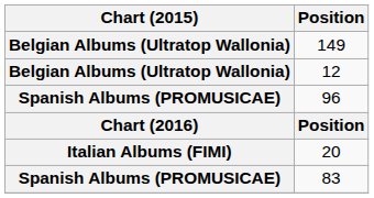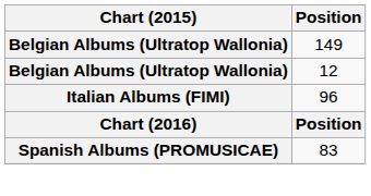 <table class="wikitable plainrowheaders" style="text-align:center">
 <tr>
 <th scope="col">Chart (2015)</th>
 <th scope="col">Position</th>
 </tr>
 <tr>
 <th scope="row">Belgian Albums (Ultratop Wallonia)</th>
 <td>149</td>
 </tr>
 <tr>
 <th scope="row">Belgian Albums (Ultratop Wallonia)</th>
 <td>12</td>
 </tr>
 <tr>
-<th scope="row">Spanish Albums (PROMUSICAE)</th>
+<th scope="row">Italian Albums (FIMI)</th>
 <td>96</td>
 </tr>
 <tr>
 <th scope="col">Chart (2016)</th>
 <th scope="col">Position</th>
-</tr>
-<tr>
-<th scope="row">Italian Albums (FIMI)</th>
-<td>20</td>
 </tr>
 <tr>
 <th scope="row">Spanish Albums (PROMUSICAE)</th>
 <td>83</td>
 </tr>
 <tr>
 </tr>
 </table>
